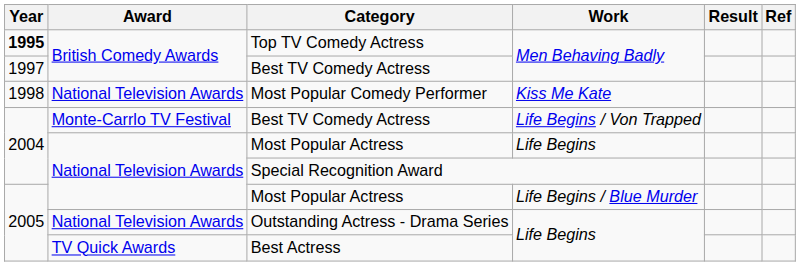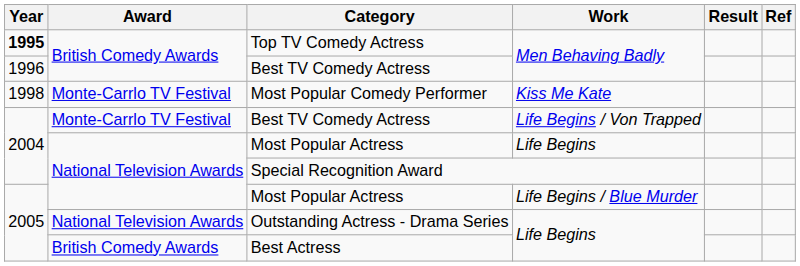 <table class="wikitable">
 <tr>
 <th>Year</th>
 <th>Award</th>
 <th>Category</th>
 <th>Work</th>
 <th>Result</th>
 <th>Ref</th>
 </tr>
 <tr>
 <td><strong>1995</strong></td>
 <td rowspan="2"><a href='#'>British Comedy Awards</a></td>
 <td>Top TV Comedy Actress</td>
 <td rowspan="2"><em><a href='#'>Men Behaving Badly</a></em></td>
 <td></td>
 <td></td>
 </tr>
 <tr>
-<td>1997</td>
+<td>1996</td>
 <td>Best TV Comedy Actress</td>
 <td></td>
 <td></td>
 </tr>
 <tr>
 <td>1998</td>
-<td><a href='#'>National Television Awards</a></td>
+<td><a href='#'>Monte-Carrlo TV Festival</a></td>
 <td>Most Popular Comedy Performer</td>
 <td><em><a href='#'>Kiss Me Kate</a></em></td>
 <td></td>
 <td></td>
 </tr>
 <tr>
 <td rowspan="3">2004</td>
 <td><a href='#'>Monte-Carrlo TV Festival</a></td>
 <td>Best TV Comedy Actress</td>
 <td><em><a href='#'>Life Begins</a> / Von Trapped</em></td>
 <td></td>
 <td></td>
 </tr>
 <tr>
 <td rowspan="3"><a href='#'>National Television Awards</a></td>
 <td>Most Popular Actress</td>
 <td><em>Life Begins</em></td>
 <td></td>
 <td></td>
 </tr>
 <tr>
 <td colspan="2">Special Recognition Award</td>
 <td></td>
 <td></td>
 </tr>
 <tr>
 <td rowspan="3">2005</td>
 <td>Most Popular Actress</td>
 <td><em>Life Begins / <a href='#'>Blue Murder</a></em></td>
 <td></td>
 <td></td>
 </tr>
 <tr>
 <td><a href='#'>National Television Awards</a></td>
 <td>Outstanding Actress - Drama Series</td>
 <td rowspan="2"><em>Life Begins</em></td>
 <td></td>
 <td></td>
 </tr>
 <tr>
-<td><a href='#'>TV Quick Awards</a></td>
+<td><a href='#'>British Comedy Awards</a></td>
 <td>Best Actress</td>
 <td></td>
 <td></td>
 </tr>
 </table>
